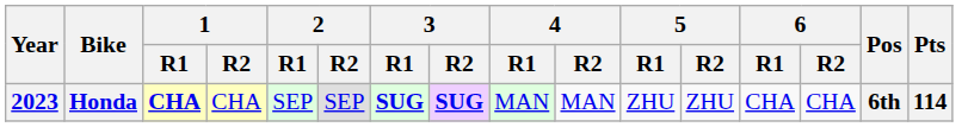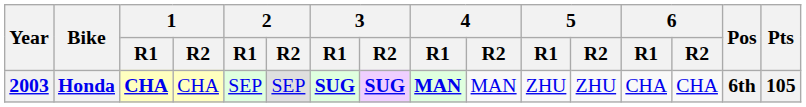 <table class="wikitable" style="text-align:center; font-size:90%">
 <tr>
 <th valign="middle" rowspan=2>Year</th>
 <th valign="middle" rowspan=2>Bike</th>
 <th colspan=2>1</th>
 <th colspan=2>2</th>
 <th colspan=2>3</th>
 <th colspan=2>4</th>
 <th colspan=2>5</th>
 <th colspan=2>6</th>
 <th rowspan=2>Pos</th>
 <th rowspan=2>Pts</th>
 </tr>
 <tr>
 <th>R1</th>
 <th>R2</th>
 <th>R1</th>
 <th>R2</th>
 <th>R1</th>
 <th>R2</th>
 <th>R1</th>
 <th>R2</th>
 <th>R1</th>
 <th>R2</th>
 <th>R1</th>
 <th>R2</th>
 </tr>
 <tr>
-<th><a href='#'>2023</a></th>
+<th><a href='#'>2003</a></th>
 <th><a href='#'>Honda</a></th>
 <td style="background:#ffffbf;"><strong><a href='#'>CHA</a><br></strong></td>
 <td style="background:#ffffbf;"><a href='#'>CHA</a><br></td>
 <td style="background:#dfffdf;"><a href='#'>SEP</a><br></td>
 <td style="background:#dfdfdf;"><a href='#'>SEP</a><br></td>
 <td style="background:#dfffdf;"><strong><a href='#'>SUG</a></strong><br></td>
 <td style="background:#efcfff;"><strong><a href='#'>SUG</a></strong><br></td>
-<td style="background:#dfffdf;"><a href='#'>MAN</a><br></td>
+<td style="background:#dfffdf;"><strong><a href='#'>MAN</a><br></strong></td>
 <td style="background:#fffftt;"><a href='#'>MAN</a><br></td>
 <td style="background:#;"><a href='#'>ZHU</a><br></td>
 <td style="background:#;"><a href='#'>ZHU</a><br></td>
 <td style="background:#;"><a href='#'>CHA</a><br></td>
 <td style="background:#;"><a href='#'>CHA</a><br></td>
 <th>6th</th>
-<th>114</th>
+<th>105</th>
 </tr>
 </table>
